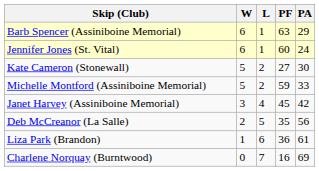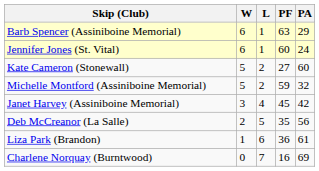 <table class="wikitable">
 <tr>
 <th width="320">Skip (Club)</th>
 <th width="20">W</th>
 <th width="20">L</th>
 <th width="20">PF</th>
 <th width="20">PA</th>
 </tr>
 <tr bgcolor=#ffffcc>
 <td><a href='#'>Barb Spencer</a> (Assiniboine Memorial)</td>
 <td>6</td>
 <td>1</td>
 <td>63</td>
 <td>29</td>
 </tr>
 <tr bgcolor=#ffffcc>
 <td><a href='#'>Jennifer Jones</a> (St. Vital)</td>
 <td>6</td>
 <td>1</td>
 <td>60</td>
 <td>24</td>
 </tr>
 <tr>
 <td><a href='#'>Kate Cameron</a> (Stonewall)</td>
 <td>5</td>
 <td>2</td>
 <td>27</td>
-<td>30</td>
+<td>60</td>
 </tr>
 <tr>
 <td><a href='#'>Michelle Montford</a> (Assiniboine Memorial)</td>
 <td>5</td>
 <td>2</td>
 <td>59</td>
-<td>33</td>
+<td>32</td>
 </tr>
 <tr>
 <td><a href='#'>Janet Harvey</a> (Assiniboine Memorial)</td>
 <td>3</td>
 <td>4</td>
 <td>45</td>
 <td>42</td>
 </tr>
 <tr>
 <td><a href='#'>Deb McCreanor</a> (La Salle)</td>
 <td>2</td>
 <td>5</td>
 <td>35</td>
 <td>56</td>
 </tr>
 <tr>
 <td><a href='#'>Liza Park</a> (Brandon)</td>
 <td>1</td>
 <td>6</td>
 <td>36</td>
 <td>61</td>
 </tr>
 <tr>
 <td><a href='#'>Charlene Norquay</a> (Burntwood)</td>
 <td>0</td>
 <td>7</td>
 <td>16</td>
 <td>69</td>
 </tr>
 </table>
